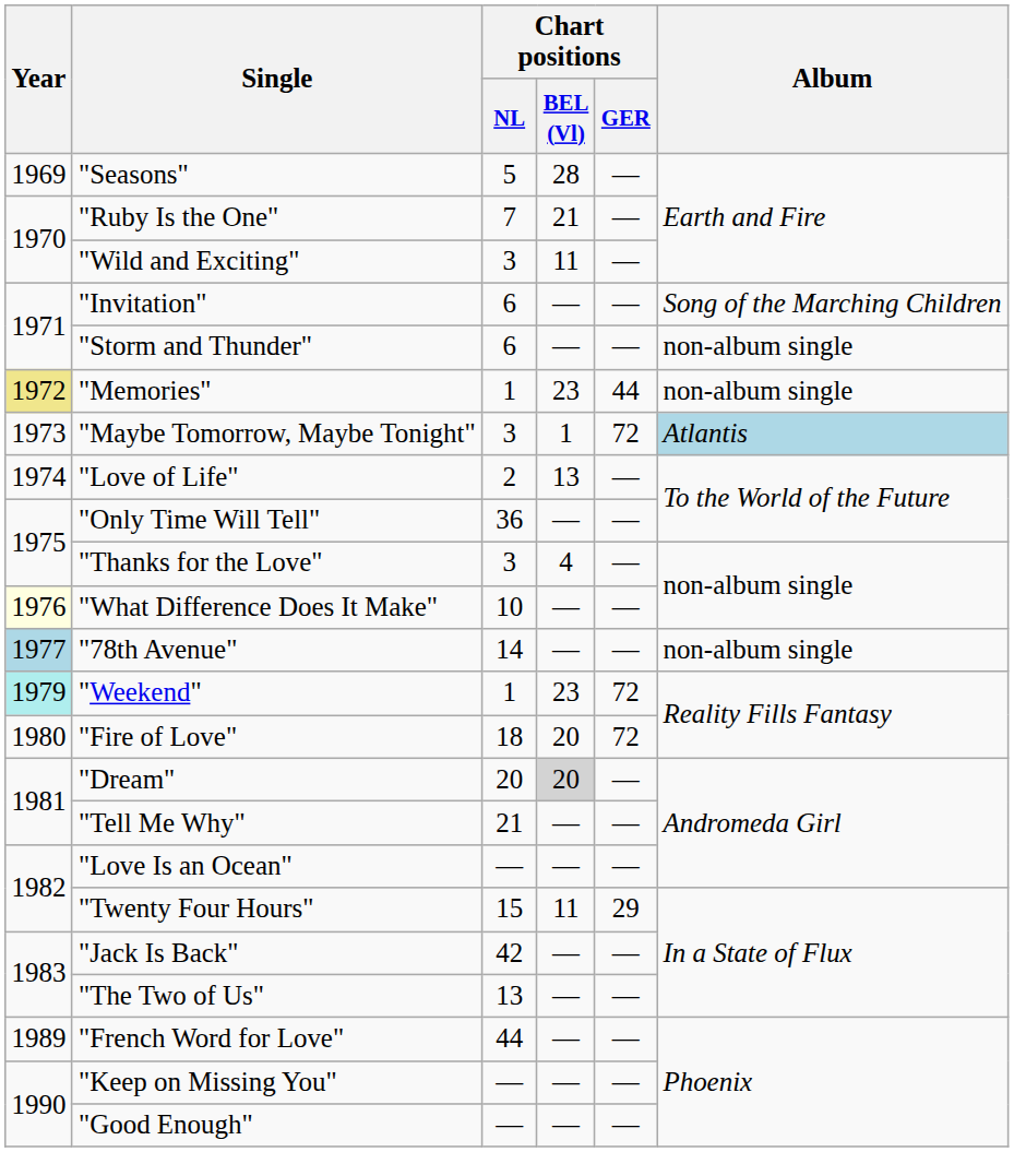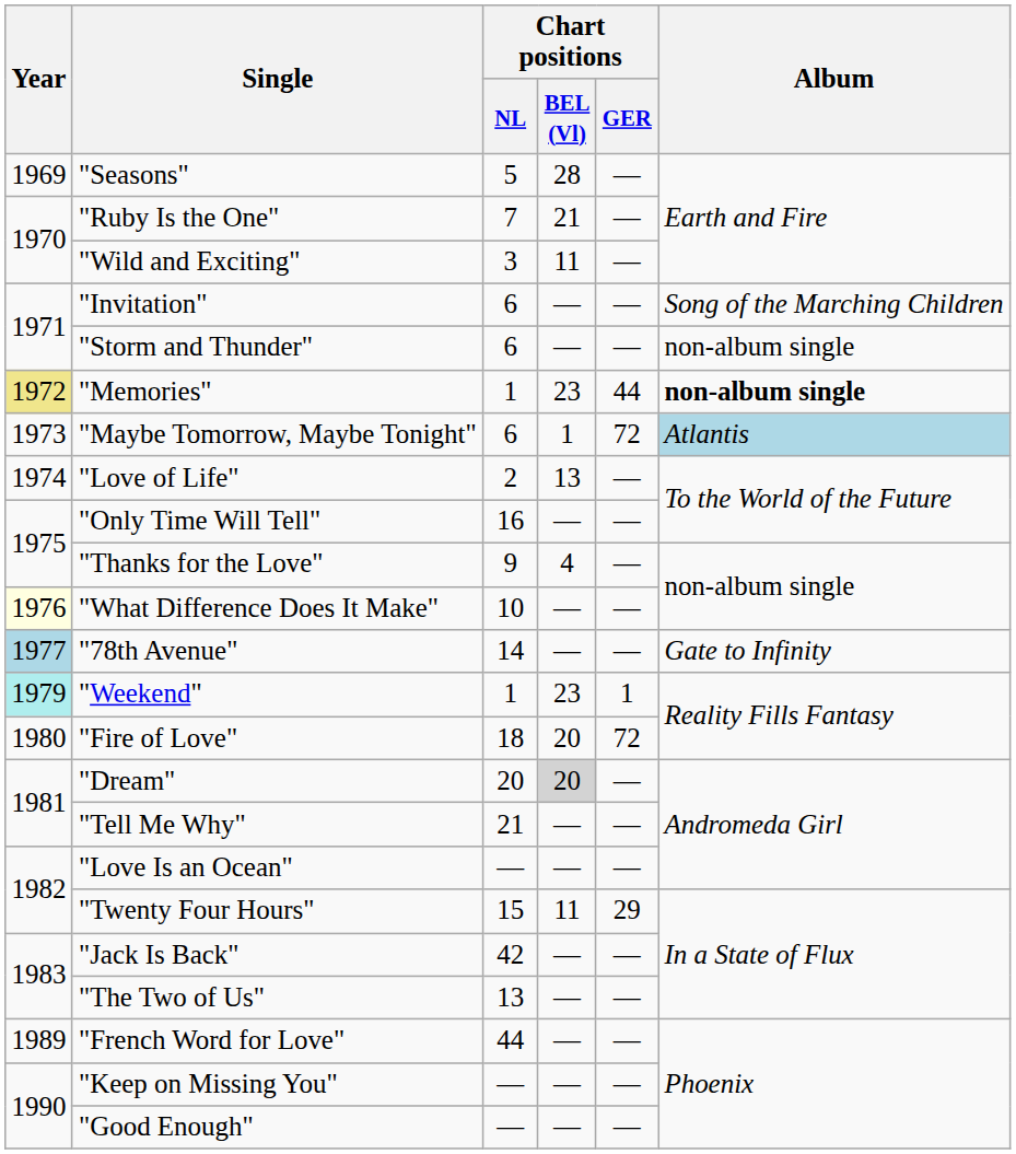 <table class="wikitable">
 <tr>
 <th rowspan="2">Year</th>
 <th rowspan="2">Single</th>
 <th colspan="3">Chart positions</th>
 <th rowspan="2">Album</th>
 </tr>
 <tr>
 <th width="25"><small><a href='#'>NL</a></small><br></th>
 <th width="25"><small><a href='#'>BEL<br>(Vl)</a><br></small></th>
 <th width="25"><small><a href='#'>GER</a></small></th>
 </tr>
 <tr>
 <td>1969</td>
 <td>"Seasons"</td>
 <td style="text-align:center;">5</td>
 <td style="text-align:center;">28</td>
 <td style="text-align:center;">—</td>
 <td rowspan="3"><em>Earth and Fire</em></td>
 </tr>
 <tr>
 <td rowspan="2" style="text-align:center;">1970</td>
 <td>"Ruby Is the One"</td>
 <td style="text-align:center;">7</td>
 <td style="text-align:center;">21</td>
 <td style="text-align:center;">—</td>
 </tr>
 <tr>
 <td>"Wild and Exciting"</td>
 <td style="text-align:center;">3</td>
 <td style="text-align:center;">11</td>
 <td style="text-align:center;">—</td>
 </tr>
 <tr>
 <td rowspan="2" style="text-align:center;">1971</td>
 <td>"Invitation"</td>
 <td style="text-align:center;">6</td>
 <td style="text-align:center;">—</td>
 <td style="text-align:center;">—</td>
 <td><em>Song of the Marching Children</em></td>
 </tr>
 <tr>
 <td>"Storm and Thunder"</td>
 <td style="text-align:center;">6</td>
 <td style="text-align:center;">—</td>
 <td style="text-align:center;">—</td>
 <td>non-album single</td>
 </tr>
 <tr>
 <td style="background: khaki; text-align:center;">1972</td>
 <td>"Memories"</td>
 <td style="text-align:center;">1</td>
 <td style="text-align:center;">23</td>
 <td style="text-align:center;">44</td>
-<td>non-album single</td>
+<td><strong>non-album single</strong></td>
 </tr>
 <tr>
 <td style="text-align:center;">1973</td>
 <td>"Maybe Tomorrow, Maybe Tonight"</td>
-<td style="text-align:center;">3</td>
+<td style="text-align:center;">6</td>
 <td style="text-align:center;">1</td>
 <td style="text-align:center;">72</td>
 <td style="background: lightblue;"><em>Atlantis</em></td>
 </tr>
 <tr>
 <td style="text-align:center;">1974</td>
 <td>"Love of Life"</td>
 <td style="text-align:center;">2</td>
 <td style="text-align:center;">13</td>
 <td style="text-align:center;">—</td>
 <td rowspan="2"><em>To the World of the Future</em></td>
 </tr>
 <tr>
 <td rowspan="2" style="text-align:center;">1975</td>
 <td>"Only Time Will Tell"</td>
-<td style="text-align:center;">36</td>
+<td style="text-align:center;">16</td>
 <td style="text-align:center;">—</td>
 <td style="text-align:center;">—</td>
 </tr>
 <tr>
 <td>"Thanks for the Love"</td>
-<td style="text-align:center;">3</td>
+<td style="text-align:center;">9</td>
 <td style="text-align:center;">4</td>
 <td style="text-align:center;">—</td>
 <td rowspan="2">non-album single</td>
 </tr>
 <tr>
 <td style="background: lightyellow; text-align:center;">1976</td>
 <td>"What Difference Does It Make"</td>
 <td style="text-align:center;">10</td>
 <td style="text-align:center;">—</td>
 <td style="text-align:center;">—</td>
 </tr>
 <tr>
 <td style="background: lightblue; text-align:center;">1977</td>
 <td>"78th Avenue"</td>
 <td style="text-align:center;">14</td>
 <td style="text-align:center;">—</td>
 <td style="text-align:center;">—</td>
-<td>non-album single</td>
+<td><em>Gate to Infinity</em></td>
 </tr>
 <tr>
 <td style="background: paleturquoise; text-align:center;">1979</td>
 <td>"<a href='#'>Weekend</a>"</td>
 <td style="text-align:center;">1</td>
 <td style="text-align:center;">23</td>
-<td style="text-align:center;">72</td>
+<td style="text-align:center;">1</td>
 <td rowspan="2"><em>Reality Fills Fantasy</em></td>
 </tr>
 <tr>
 <td style="text-align:center;">1980</td>
 <td>"Fire of Love"</td>
 <td style="text-align:center;">18</td>
 <td style="text-align:center;">20</td>
 <td style="text-align:center;">72</td>
 </tr>
 <tr>
 <td rowspan="2" style="text-align:center;">1981</td>
 <td>"Dream"</td>
 <td style="text-align:center;">20</td>
 <td style="background: lightgrey; text-align:center;">20</td>
 <td style="text-align:center;">—</td>
 <td rowspan="3"><em>Andromeda Girl</em></td>
 </tr>
 <tr>
 <td>"Tell Me Why"</td>
 <td style="text-align:center;">21</td>
 <td style="text-align:center;">—</td>
 <td style="text-align:center;">—</td>
 </tr>
 <tr>
 <td rowspan="2" style="text-align:center;">1982</td>
 <td>"Love Is an Ocean"</td>
 <td style="text-align:center;">—</td>
 <td style="text-align:center;">—</td>
 <td style="text-align:center;">—</td>
 </tr>
 <tr>
 <td>"Twenty Four Hours"</td>
 <td style="text-align:center;">15</td>
 <td style="text-align:center;">11</td>
 <td style="text-align:center;">29</td>
 <td rowspan="3"><em>In a State of Flux</em></td>
 </tr>
 <tr>
 <td rowspan="2" style="text-align:center;">1983</td>
 <td>"Jack Is Back"</td>
 <td style="text-align:center;">42</td>
 <td style="text-align:center;">—</td>
 <td style="text-align:center;">—</td>
 </tr>
 <tr>
 <td>"The Two of Us"</td>
 <td style="text-align:center;">13</td>
 <td style="text-align:center;">—</td>
 <td style="text-align:center;">—</td>
 </tr>
 <tr>
 <td style="text-align:center;">1989</td>
 <td>"French Word for Love"</td>
 <td style="text-align:center;">44</td>
 <td style="text-align:center;">—</td>
 <td style="text-align:center;">—</td>
 <td rowspan="3"><em>Phoenix</em></td>
 </tr>
 <tr>
 <td rowspan="2" style="text-align:center;">1990</td>
 <td>"Keep on Missing You"</td>
 <td style="text-align:center;">—</td>
 <td style="text-align:center;">—</td>
 <td style="text-align:center;">—</td>
 </tr>
 <tr>
 <td>"Good Enough"</td>
 <td style="text-align:center;">—</td>
 <td style="text-align:center;">—</td>
 <td style="text-align:center;">—</td>
 </tr>
 </table>
